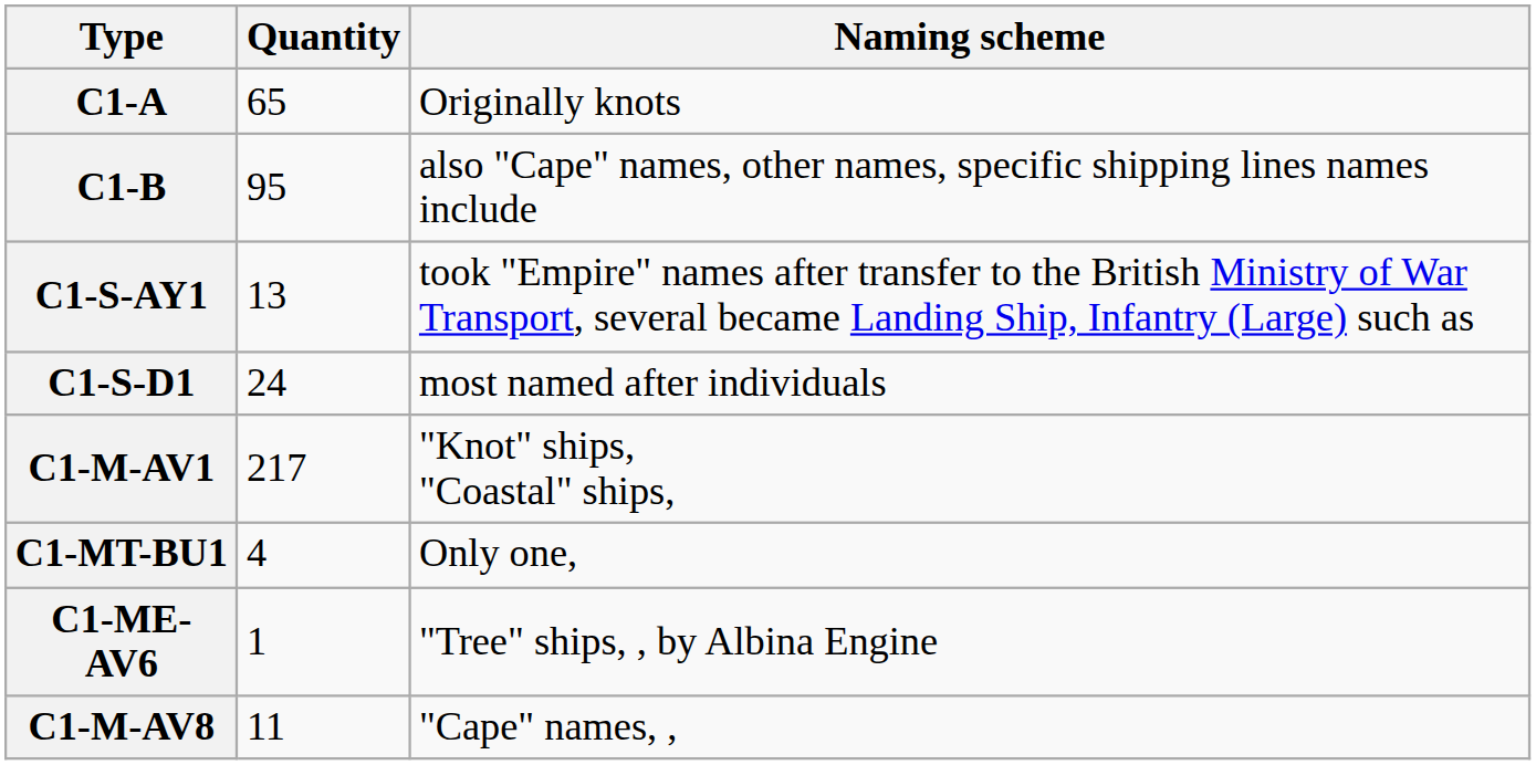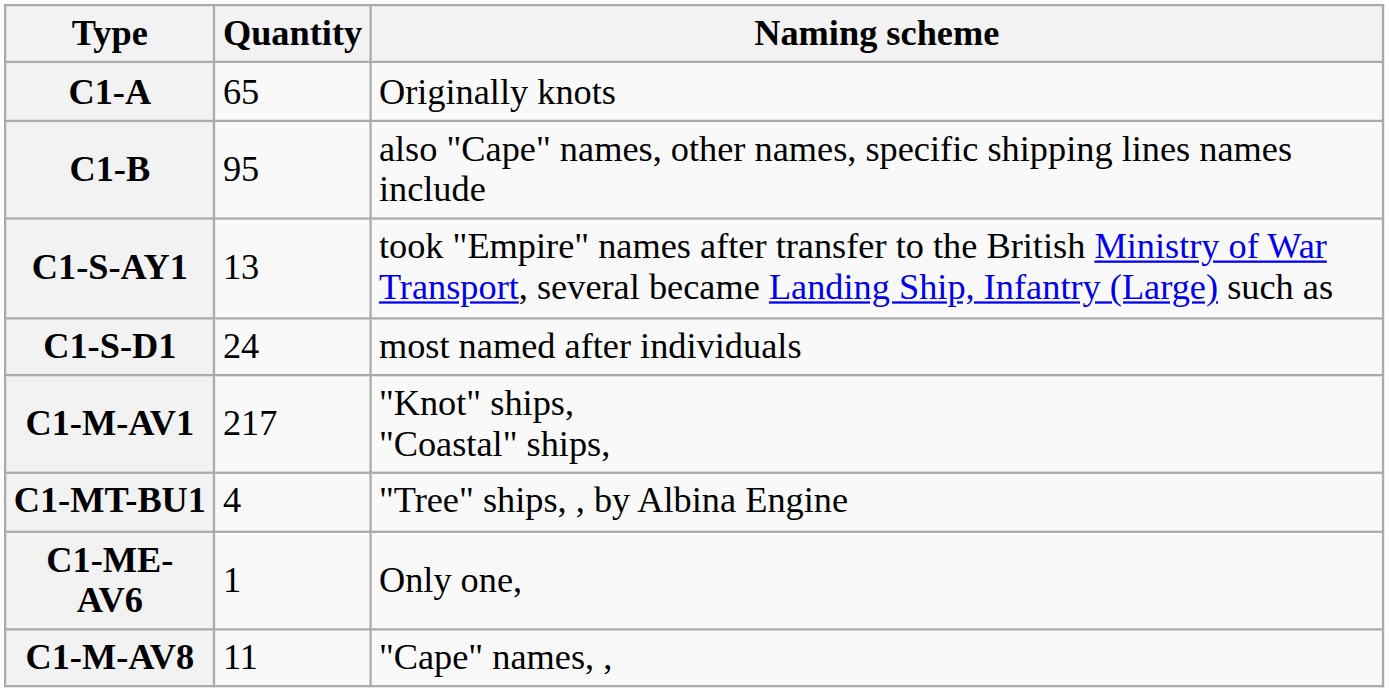 <table class="wikitable plainrowheaders">
 <tr>
 <th scope="col">Type</th>
 <th scope="col">Quantity</th>
 <th scope="col">Naming scheme</th>
 </tr>
 <tr>
 <th scope="row">C1-A</th>
 <td>65</td>
 <td>Originally knots</td>
 </tr>
 <tr>
 <th scope="row">C1-B</th>
 <td>95</td>
 <td>also "Cape" names, other names, specific shipping lines names include </td>
 </tr>
 <tr>
 <th scope="row">C1-S-AY1</th>
 <td>13</td>
 <td>took "Empire" names after transfer to the British <a href='#'>Ministry of War Transport</a>, several became <a href='#'>Landing Ship, Infantry (Large)</a> such as </td>
 </tr>
 <tr>
 <th scope="row">C1-S-D1</th>
 <td>24</td>
 <td>most named after individuals</td>
 </tr>
 <tr>
 <th scope="row">C1-M-AV1</th>
 <td>217</td>
 <td>"Knot" ships, <br>"Coastal" ships, </td>
 </tr>
 <tr>
 <th scope="row" style="white-space: nowrap;">C1-MT-BU1</th>
 <td>4</td>
-<td>Only one, </td>
+<td>"Tree" ships, , by Albina Engine</td>
 </tr>
 <tr>
 <th scope="row">C1-ME-AV6</th>
 <td>1</td>
-<td>"Tree" ships, , by Albina Engine</td>
+<td>Only one, </td>
 </tr>
 <tr>
 <th scope="row">C1-M-AV8</th>
 <td>11</td>
 <td>"Cape" names, , </td>
 </tr>
 </table>
